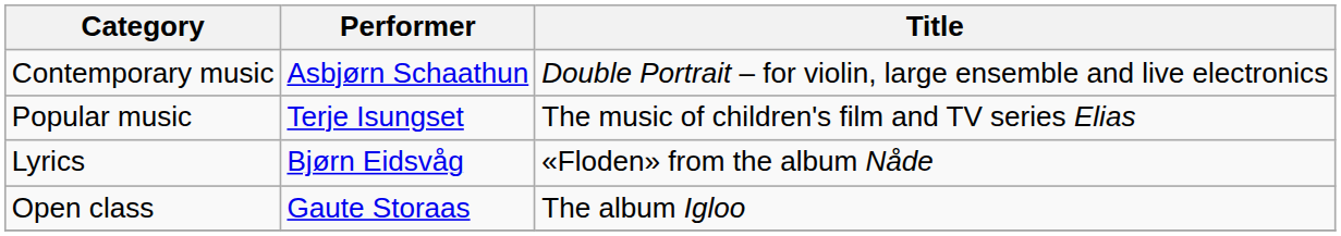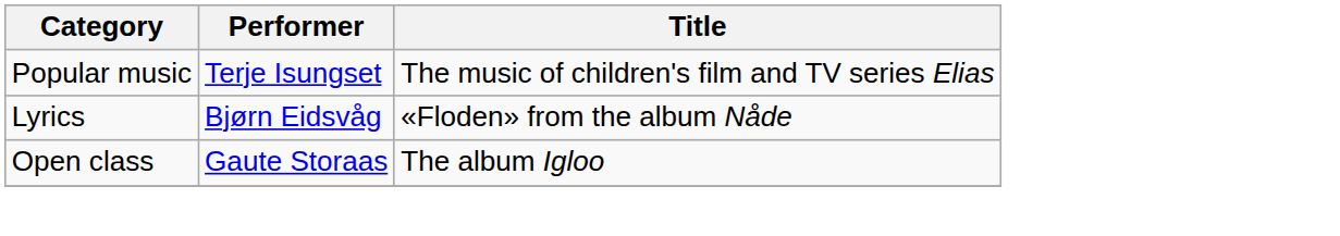 <table class="wikitable">
 <tr>
 <th>Category</th>
 <th>Performer</th>
 <th>Title</th>
-</tr>
-<tr -->
-<td>Contemporary music</td>
-<td><a href='#'>Asbjørn Schaathun</a></td>
-<td><em>Double Portrait</em> – for violin, large ensemble and live electronics</td>
 </tr>
 <tr -->
 <td>Popular music</td>
 <td><a href='#'>Terje Isungset</a></td>
 <td>The music of children's film and TV series <em>Elias</em></td>
 </tr>
 <tr -->
 <td>Lyrics</td>
 <td><a href='#'>Bjørn Eidsvåg</a></td>
 <td>«Floden» from the album <em>Nåde</em></td>
 </tr>
 <tr -->
 <td>Open class</td>
 <td><a href='#'>Gaute Storaas</a></td>
 <td>The album <em>Igloo</em></td>
 </tr>
 <tr -->
 </tr>
 </table>
